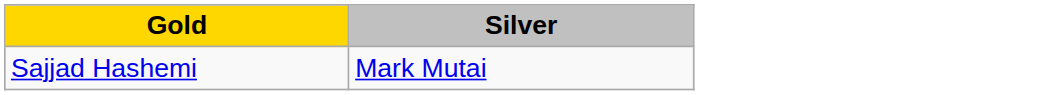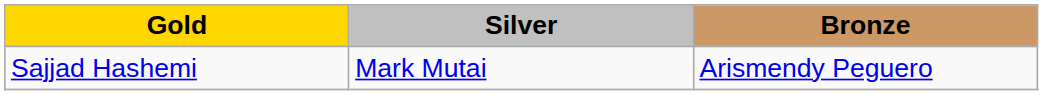 <table class="wikitable" style="text-align:left">
 <tr align="center">
 <td width=200 bgcolor=gold><strong>Gold</strong></td>
 <td width=200 bgcolor=silver><strong>Silver</strong></td>
+<td width=200 bgcolor=CC9966><strong>Bronze</strong></td>
 </tr>
 <tr>
 <td><a href='#'>Sajjad Hashemi</a><br><em></em></td>
 <td><a href='#'>Mark Mutai</a><br><em></em></td>
+<td><a href='#'>Arismendy Peguero</a><br><em></em></td>
 </tr>
 </table>
